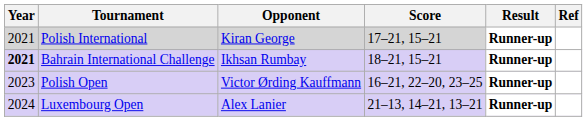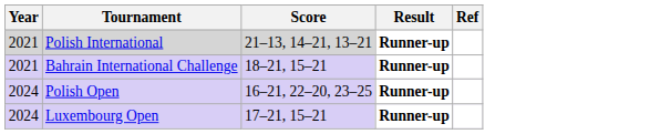 <table class="sortable wikitable" style="font-size: 90%;">
 <tr>
 <th>Year</th>
 <th>Tournament</th>
-<th>Opponent</th>
 <th>Score</th>
 <th>Result</th>
 <th>Ref</th>
 </tr>
 <tr style="background:#D5D5D5">
 <td align="center">2021</td>
 <td align="left"><a href='#'>Polish International</a></td>
-<td align="left"> <a href='#'>Kiran George</a></td>
-<td align="left">17–21, 15–21</td>
+<td align="left">21–13, 14–21, 13–21</td>
 <td style="text-align:left; background:white"> <strong>Runner-up</strong></td>
 <td style="text-align:center; background:white"></td>
 </tr>
 <tr style="background:#D8CEF6">
-<td align="center"><strong>2021</strong></td>
+<td align="center">2021</td>
 <td align="left"><a href='#'>Bahrain International Challenge</a></td>
-<td align="left"> <a href='#'>Ikhsan Rumbay</a></td>
 <td align="left">18–21, 15–21</td>
 <td style="text-align:left; background:white"> <strong>Runner-up</strong></td>
 <td style="text-align:center; background:white"></td>
 </tr>
 <tr style="background:#D8CEF6">
-<td align="center">2023</td>
+<td align="center">2024</td>
 <td align="left"><a href='#'>Polish Open</a></td>
-<td align="left"> <a href='#'>Victor Ørding Kauffmann</a></td>
 <td align="left">16–21, 22–20, 23–25</td>
 <td style="text-align:left; background:white"> <strong>Runner-up</strong></td>
 <td style="text-align:center; background:white"></td>
 </tr>
 <tr style="background:#D8CEF6">
 <td align="center">2024</td>
 <td align="left"><a href='#'>Luxembourg Open</a></td>
-<td align="left"> <a href='#'>Alex Lanier</a></td>
-<td align="left">21–13, 14–21, 13–21</td>
+<td align="left">17–21, 15–21</td>
 <td style="text-align:left; background:white"> <strong>Runner-up</strong></td>
 <td style="text-align:center; background:white"></td>
 </tr>
 </table>
